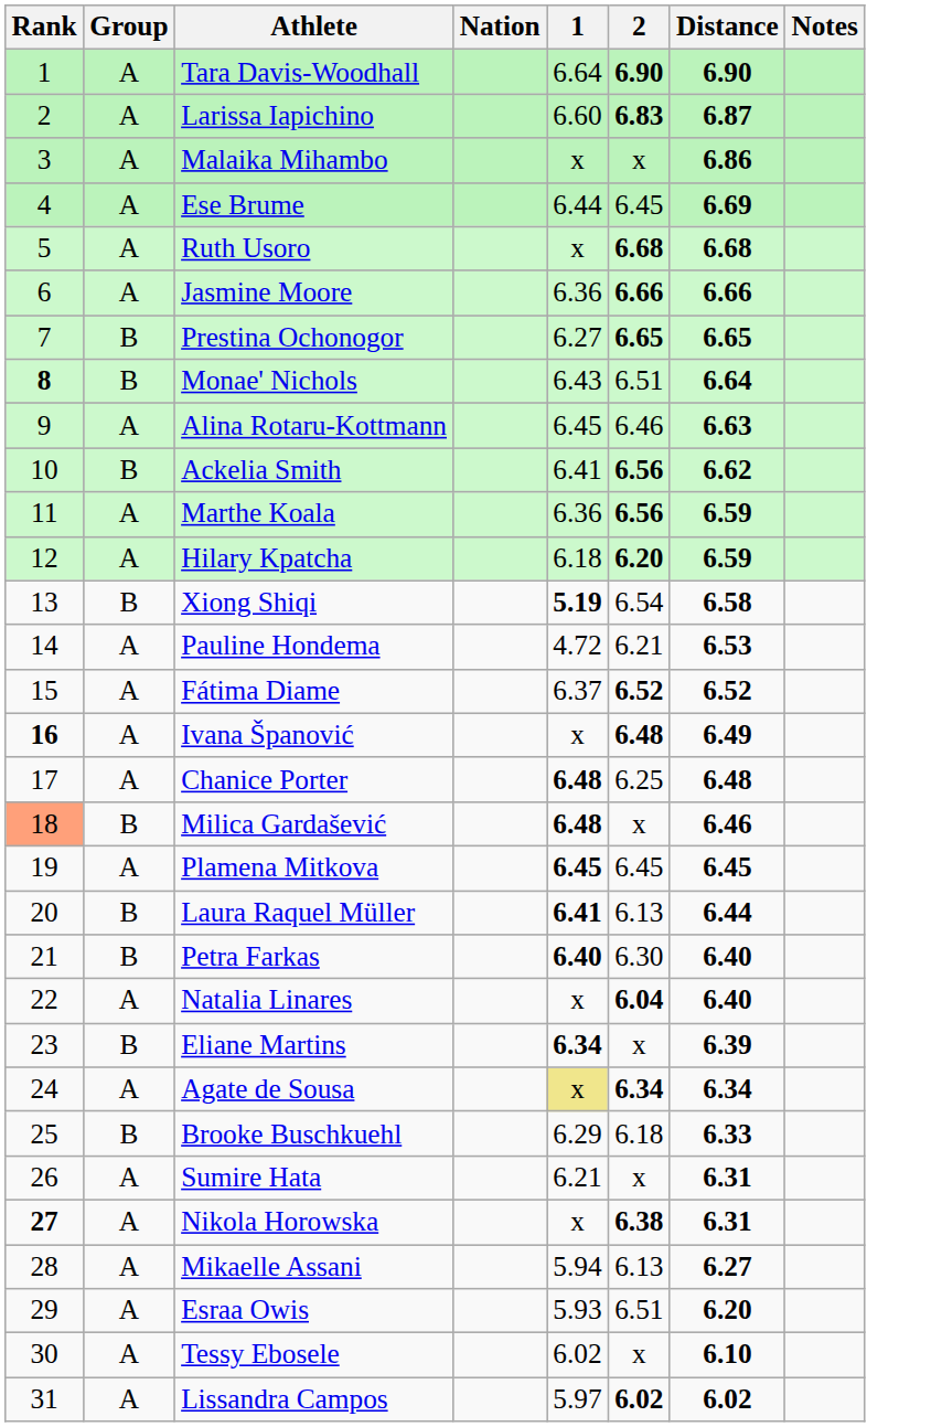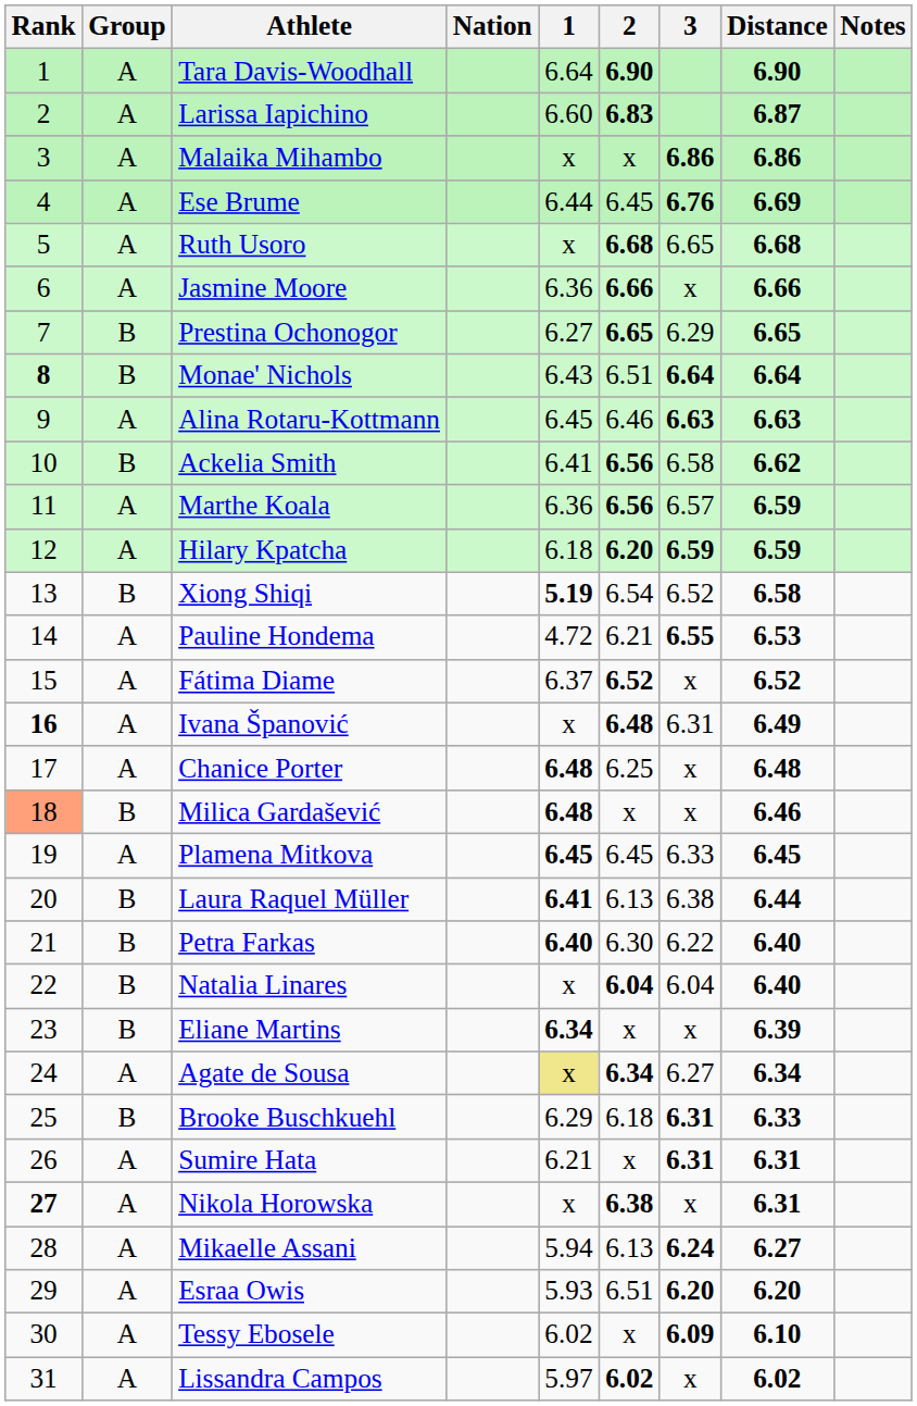 <table class="wikitable sortable" style="text-align:center">
 <tr>
 <th>Rank</th>
 <th>Group</th>
 <th>Athlete</th>
 <th>Nation</th>
 <th>1</th>
 <th>2</th>
+<th>3</th>
 <th>Distance</th>
 <th>Notes</th>
 </tr>
 <tr bgcolor=bbf3bb>
 <td>1</td>
 <td>A</td>
 <td align="left"><a href='#'>Tara Davis-Woodhall</a></td>
 <td align="left"></td>
 <td>6.64</td>
 <td><strong>6.90</strong></td>
+<td></td>
 <td><strong>6.90</strong></td>
 <td></td>
 </tr>
 <tr bgcolor=bbf3bb>
 <td>2</td>
 <td>A</td>
 <td align="left"><a href='#'>Larissa Iapichino</a></td>
 <td align="left"></td>
 <td>6.60</td>
 <td><strong>6.83</strong></td>
+<td></td>
 <td><strong>6.87</strong></td>
 <td></td>
 </tr>
 <tr bgcolor=bbf3bb>
 <td>3</td>
 <td>A</td>
 <td align="left"><a href='#'>Malaika Mihambo</a></td>
 <td align="left"></td>
 <td>x</td>
 <td>x</td>
 <td><strong>6.86</strong></td>
+<td><strong>6.86</strong></td>
 <td></td>
 </tr>
 <tr bgcolor=bbf3bb>
 <td>4</td>
 <td>A</td>
 <td align="left"><a href='#'>Ese Brume</a></td>
 <td align="left"></td>
 <td>6.44</td>
 <td>6.45</td>
+<td><strong>6.76</strong></td>
 <td><strong>6.69</strong></td>
 <td></td>
 </tr>
 <tr bgcolor=ccf9cc>
 <td>5</td>
 <td>A</td>
 <td align="left"><a href='#'>Ruth Usoro</a></td>
 <td align="left"></td>
 <td>x</td>
 <td><strong>6.68</strong></td>
+<td>6.65</td>
 <td><strong>6.68</strong></td>
 <td></td>
 </tr>
 <tr bgcolor=ccf9cc>
 <td>6</td>
 <td>A</td>
 <td align="left"><a href='#'>Jasmine Moore</a></td>
 <td align="left"></td>
 <td>6.36</td>
 <td><strong>6.66</strong></td>
+<td>x</td>
 <td><strong>6.66</strong></td>
 <td></td>
 </tr>
 <tr bgcolor=ccf9cc>
 <td>7</td>
 <td>B</td>
 <td align="left"><a href='#'>Prestina Ochonogor</a></td>
 <td align="left"></td>
 <td>6.27</td>
 <td><strong>6.65</strong></td>
+<td>6.29</td>
 <td><strong>6.65</strong></td>
 <td></td>
 </tr>
 <tr bgcolor=ccf9cc>
 <td><strong>8</strong></td>
 <td>B</td>
 <td align="left"><a href='#'>Monae' Nichols</a></td>
 <td align="left"></td>
 <td>6.43</td>
 <td>6.51</td>
 <td><strong>6.64</strong></td>
+<td><strong>6.64</strong></td>
 <td></td>
 </tr>
 <tr bgcolor=ccf9cc>
 <td>9</td>
 <td>A</td>
 <td align="left"><a href='#'>Alina Rotaru-Kottmann</a></td>
 <td align="left"></td>
 <td>6.45</td>
 <td>6.46</td>
 <td><strong>6.63</strong></td>
+<td><strong>6.63</strong></td>
 <td></td>
 </tr>
 <tr bgcolor=ccf9cc>
 <td>10</td>
 <td>B</td>
 <td align="left"><a href='#'>Ackelia Smith</a></td>
 <td align="left"></td>
 <td>6.41</td>
 <td><strong>6.56</strong></td>
+<td>6.58</td>
 <td><strong>6.62</strong></td>
 <td></td>
 </tr>
 <tr bgcolor=ccf9cc>
 <td>11</td>
 <td>A</td>
 <td align="left"><a href='#'>Marthe Koala</a></td>
 <td align="left"></td>
 <td>6.36</td>
 <td><strong>6.56</strong></td>
+<td>6.57</td>
 <td><strong>6.59</strong></td>
 <td></td>
 </tr>
 <tr bgcolor=ccf9cc>
 <td>12</td>
 <td>A</td>
 <td align="left"><a href='#'>Hilary Kpatcha</a></td>
 <td align="left"></td>
 <td>6.18</td>
 <td><strong>6.20</strong></td>
 <td><strong>6.59</strong></td>
+<td><strong>6.59</strong></td>
 <td></td>
 </tr>
 <tr>
 <td>13</td>
 <td>B</td>
 <td align="left"><a href='#'>Xiong Shiqi</a></td>
 <td align="left"></td>
 <td><strong>5.19</strong></td>
 <td>6.54</td>
+<td>6.52</td>
 <td><strong>6.58</strong></td>
 <td></td>
 </tr>
 <tr>
 <td>14</td>
 <td>A</td>
 <td align="left"><a href='#'>Pauline Hondema</a></td>
 <td align="left"></td>
 <td>4.72</td>
 <td>6.21</td>
+<td><strong>6.55</strong></td>
 <td><strong>6.53</strong></td>
 <td></td>
 </tr>
 <tr>
 <td>15</td>
 <td>A</td>
 <td align="left"><a href='#'>Fátima Diame</a></td>
 <td align="left"></td>
 <td>6.37</td>
 <td><strong>6.52</strong></td>
+<td>x</td>
 <td><strong>6.52</strong></td>
 <td></td>
 </tr>
 <tr>
 <td><strong>16</strong></td>
 <td>A</td>
 <td align="left"><a href='#'>Ivana Španović</a></td>
 <td align="left"></td>
 <td>x</td>
 <td><strong>6.48</strong></td>
+<td>6.31</td>
 <td><strong>6.49</strong></td>
 <td></td>
 </tr>
 <tr>
 <td>17</td>
 <td>A</td>
 <td align="left"><a href='#'>Chanice Porter</a></td>
 <td align="left"></td>
 <td><strong>6.48</strong></td>
 <td>6.25</td>
+<td>x</td>
 <td><strong>6.48</strong></td>
 <td></td>
 </tr>
 <tr>
 <td style="background: lightsalmon;">18</td>
 <td>B</td>
 <td align="left"><a href='#'>Milica Gardašević</a></td>
 <td align="left"></td>
 <td><strong>6.48</strong></td>
+<td>x</td>
 <td>x</td>
 <td><strong>6.46</strong></td>
 <td></td>
 </tr>
 <tr>
 <td>19</td>
 <td>A</td>
 <td align="left"><a href='#'>Plamena Mitkova</a></td>
 <td align="left"></td>
 <td><strong>6.45</strong></td>
 <td>6.45</td>
+<td>6.33</td>
 <td><strong>6.45</strong></td>
 <td></td>
 </tr>
 <tr>
 <td>20</td>
 <td>B</td>
 <td align="left"><a href='#'>Laura Raquel Müller</a></td>
 <td align="left"></td>
 <td><strong>6.41</strong></td>
 <td>6.13</td>
+<td>6.38</td>
 <td><strong>6.44</strong></td>
 <td></td>
 </tr>
 <tr>
 <td>21</td>
 <td>B</td>
 <td align="left"><a href='#'>Petra Farkas</a></td>
 <td align="left"></td>
 <td><strong>6.40</strong></td>
 <td>6.30</td>
+<td>6.22</td>
 <td><strong>6.40</strong></td>
 <td></td>
 </tr>
 <tr>
 <td>22</td>
-<td>A</td>
+<td>B</td>
 <td align="left"><a href='#'>Natalia Linares</a></td>
 <td align="left"></td>
 <td>x</td>
 <td><strong>6.04</strong></td>
+<td>6.04</td>
 <td><strong>6.40</strong></td>
 <td></td>
 </tr>
 <tr>
 <td>23</td>
 <td>B</td>
 <td align="left"><a href='#'>Eliane Martins</a></td>
 <td align="left"></td>
 <td><strong>6.34</strong></td>
+<td>x</td>
 <td>x</td>
 <td><strong>6.39</strong></td>
 <td></td>
 </tr>
 <tr>
 <td>24</td>
 <td>A</td>
 <td align="left"><a href='#'>Agate de Sousa</a></td>
 <td align="left"></td>
 <td style="background: khaki;">x</td>
 <td><strong>6.34</strong></td>
+<td>6.27</td>
 <td><strong>6.34</strong></td>
 <td></td>
 </tr>
 <tr>
 <td>25</td>
 <td>B</td>
 <td align="left"><a href='#'>Brooke Buschkuehl</a></td>
 <td align="left"></td>
 <td>6.29</td>
 <td>6.18</td>
+<td><strong>6.31</strong></td>
 <td><strong>6.33</strong></td>
 <td></td>
 </tr>
 <tr>
 <td>26</td>
 <td>A</td>
 <td align="left"><a href='#'>Sumire Hata</a></td>
 <td align="left"></td>
 <td>6.21</td>
 <td>x</td>
 <td><strong>6.31</strong></td>
+<td><strong>6.31</strong></td>
 <td></td>
 </tr>
 <tr>
 <td><strong>27</strong></td>
 <td>A</td>
 <td align="left"><a href='#'>Nikola Horowska</a></td>
 <td align="left"></td>
 <td>x</td>
 <td><strong>6.38</strong></td>
+<td>x</td>
 <td><strong>6.31</strong></td>
 <td></td>
 </tr>
 <tr>
 <td>28</td>
 <td>A</td>
 <td align="left"><a href='#'>Mikaelle Assani</a></td>
 <td align="left"></td>
 <td>5.94</td>
 <td>6.13</td>
+<td><strong>6.24</strong></td>
 <td><strong>6.27</strong></td>
 <td></td>
 </tr>
 <tr>
 <td>29</td>
 <td>A</td>
 <td align="left"><a href='#'>Esraa Owis</a></td>
 <td align="left"></td>
 <td>5.93</td>
 <td>6.51</td>
 <td><strong>6.20</strong></td>
+<td><strong>6.20</strong></td>
 <td></td>
 </tr>
 <tr>
 <td>30</td>
 <td>A</td>
 <td align="left"><a href='#'>Tessy Ebosele</a></td>
 <td align="left"></td>
 <td>6.02</td>
 <td>x</td>
+<td><strong>6.09</strong></td>
 <td><strong>6.10</strong></td>
 <td></td>
 </tr>
 <tr>
 <td>31</td>
 <td>A</td>
 <td align="left"><a href='#'>Lissandra Campos</a></td>
 <td align="left"></td>
 <td>5.97</td>
 <td><strong>6.02</strong></td>
+<td>x</td>
 <td><strong>6.02</strong></td>
 <td></td>
 </tr>
 </table>
